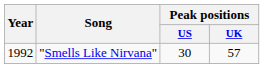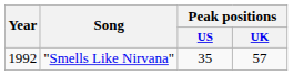 <table class="wikitable">
 <tr>
 <th rowspan="2">Year</th>
 <th rowspan="2">Song</th>
 <th colspan="2">Peak positions</th>
 </tr>
 <tr style="font-size:85%">
 <th style="width:4em"><a href='#'>US</a><br></th>
 <th style="width:4em"><a href='#'>UK</a><br></th>
 </tr>
 <tr>
 <td>1992</td>
 <td>"<a href='#'>Smells Like Nirvana</a>"</td>
-<td style="text-align:center;">30</td>
+<td style="text-align:center;">35</td>
 <td style="text-align:center;">57</td>
 </tr>
 </table>
